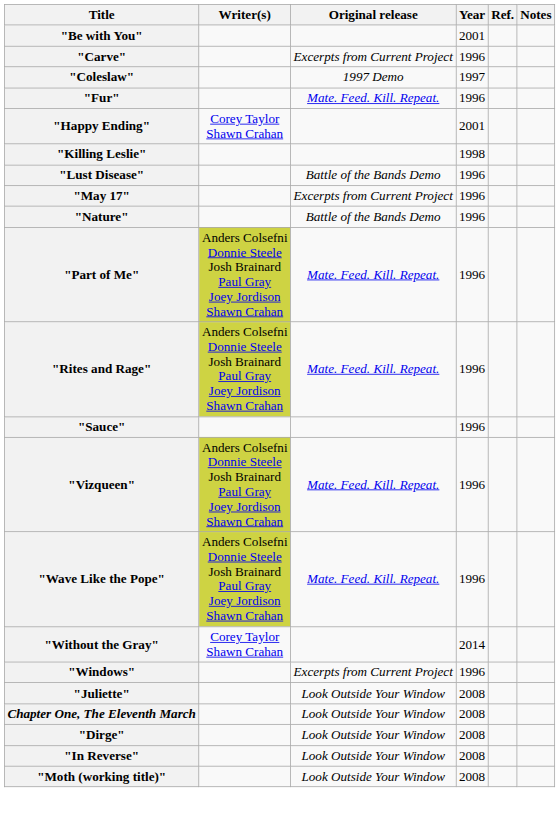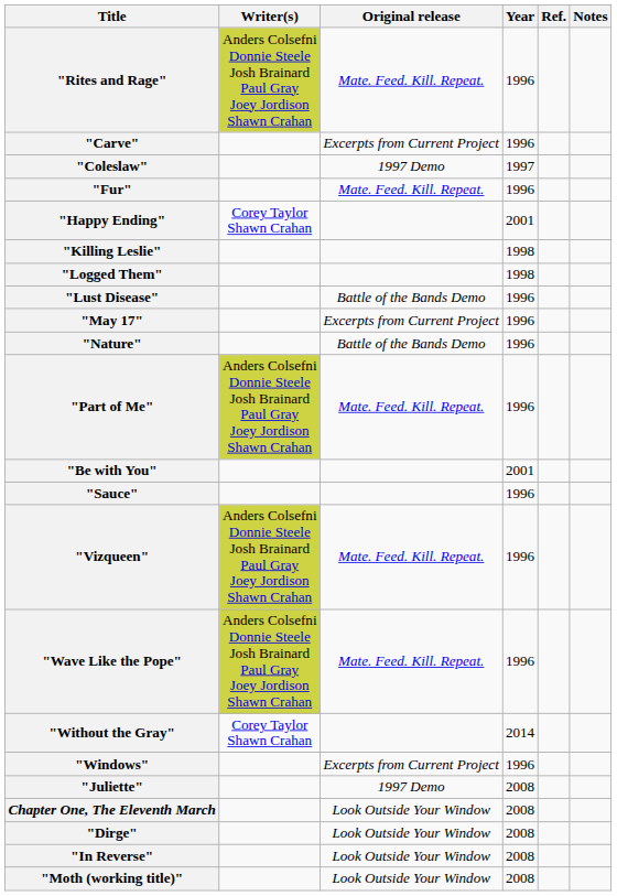 <table class="wikitable sortable plainrowheaders" style="text-align:center;">
 <tr>
 <th scope="col">Title</th>
 <th scope="col" class="unsortable">Writer(s)</th>
 <th scope="col">Original release</th>
 <th scope="col">Year</th>
 <th scope="col" class="unsortable">Ref.</th>
 <th scope="col" class="unsortable">Notes</th>
 </tr>
 <tr>
-<th scope="row">"Be with You"</th>
-<td></td>
-<td></td>
-<td>2001</td>
+<th scope="row">"Rites and Rage"</th>
+<td style="background-color:#ced343">Anders Colsefni<br><a href='#'>Donnie Steele</a><br>Josh Brainard<br><a href='#'>Paul Gray</a><br><a href='#'>Joey Jordison</a><br><a href='#'>Shawn Crahan</a> </td>
+<td><em><a href='#'>Mate. Feed. Kill. Repeat.</a></em></td>
+<td>1996</td>
 <td></td>
 <td></td>
 </tr>
 <tr>
 <th scope="row">"Carve"</th>
 <td></td>
 <td><em>Excerpts from Current Project</em></td>
 <td>1996</td>
 <td></td>
 <td></td>
 </tr>
 <tr>
 <th scope="row">"Coleslaw"</th>
 <td></td>
 <td><em>1997 Demo</em></td>
 <td>1997</td>
 <td></td>
 <td></td>
 </tr>
 <tr>
 <th scope="row">"Fur"</th>
 <td></td>
 <td><em><a href='#'>Mate. Feed. Kill. Repeat.</a></em></td>
 <td>1996</td>
 <td></td>
 <td></td>
 </tr>
 <tr>
 <th scope="row">"Happy Ending"</th>
 <td><a href='#'>Corey Taylor</a><br><a href='#'>Shawn Crahan</a></td>
 <td></td>
 <td>2001</td>
 <td></td>
 <td></td>
 </tr>
 <tr>
 <th scope="row">"Killing Leslie"</th>
 <td></td>
 <td></td>
 <td>1998</td>
 <td></td>
 <td></td>
 </tr>
 <tr>
+<th scope="row">"Logged Them"</th>
+<td></td>
+<td></td>
+<td>1998</td>
+<td></td>
+<td></td>
+</tr>
+<tr>
 <th scope="row">"Lust Disease"</th>
 <td></td>
 <td><em>Battle of the Bands Demo</em></td>
 <td>1996</td>
 <td></td>
 <td></td>
 </tr>
 <tr>
 <th scope="row">"May 17"</th>
 <td></td>
 <td><em>Excerpts from Current Project</em></td>
 <td>1996</td>
 <td></td>
 <td></td>
 </tr>
 <tr>
 <th scope="row">"Nature"</th>
 <td></td>
 <td><em>Battle of the Bands Demo</em></td>
 <td>1996</td>
 <td></td>
 <td></td>
 </tr>
 <tr>
 <th scope="row">"Part of Me"</th>
 <td style="background-color:#ced343">Anders Colsefni<br><a href='#'>Donnie Steele</a><br>Josh Brainard<br><a href='#'>Paul Gray</a><br><a href='#'>Joey Jordison</a><br><a href='#'>Shawn Crahan</a> </td>
 <td><em><a href='#'>Mate. Feed. Kill. Repeat.</a></em></td>
 <td>1996</td>
 <td></td>
 <td></td>
 </tr>
 <tr>
-<th scope="row">"Rites and Rage"</th>
-<td style="background-color:#ced343">Anders Colsefni<br><a href='#'>Donnie Steele</a><br>Josh Brainard<br><a href='#'>Paul Gray</a><br><a href='#'>Joey Jordison</a><br><a href='#'>Shawn Crahan</a> </td>
-<td><em><a href='#'>Mate. Feed. Kill. Repeat.</a></em></td>
-<td>1996</td>
+<th scope="row">"Be with You"</th>
+<td></td>
+<td></td>
+<td>2001</td>
 <td></td>
 <td></td>
 </tr>
 <tr>
 <th scope="row">"Sauce"</th>
 <td></td>
 <td></td>
 <td>1996</td>
 <td></td>
 <td></td>
 </tr>
 <tr>
 <th scope="row">"Vizqueen"</th>
 <td style="background-color:#ced343">Anders Colsefni<br><a href='#'>Donnie Steele</a><br>Josh Brainard<br><a href='#'>Paul Gray</a><br><a href='#'>Joey Jordison</a><br><a href='#'>Shawn Crahan</a> </td>
 <td><em><a href='#'>Mate. Feed. Kill. Repeat.</a></em></td>
 <td>1996</td>
 <td></td>
 <td></td>
 </tr>
 <tr>
 <th scope="row">"Wave Like the Pope"</th>
 <td style="background-color:#ced343">Anders Colsefni<br><a href='#'>Donnie Steele</a><br>Josh Brainard<br><a href='#'>Paul Gray</a><br><a href='#'>Joey Jordison</a><br><a href='#'>Shawn Crahan</a> </td>
 <td><em><a href='#'>Mate. Feed. Kill. Repeat.</a></em></td>
 <td>1996</td>
 <td></td>
 <td></td>
 </tr>
 <tr>
 <th scope="row">"Without the Gray"</th>
 <td><a href='#'>Corey Taylor</a><br><a href='#'>Shawn Crahan</a></td>
 <td></td>
 <td>2014</td>
 <td></td>
 <td></td>
 </tr>
 <tr>
 <th scope="row">"Windows"</th>
 <td></td>
 <td><em>Excerpts from Current Project</em></td>
 <td>1996</td>
 <td></td>
 <td></td>
 </tr>
 <tr>
 <th scope="row">"Juliette"</th>
 <td></td>
-<td><em>Look Outside Your Window</em></td>
+<td><em>1997 Demo</em></td>
 <td>2008</td>
 <td></td>
 <td></td>
 </tr>
 <tr>
 <th scope="row"><em>Chapter One, The Eleventh March</em></th>
 <td></td>
 <td><em>Look Outside Your Window</em></td>
 <td>2008</td>
 <td></td>
 <td></td>
 </tr>
 <tr>
 <th scope="row">"Dirge"</th>
 <td></td>
 <td><em>Look Outside Your Window</em></td>
 <td>2008</td>
 <td></td>
 <td></td>
 </tr>
 <tr>
 <th scope="row">"In Reverse"</th>
 <td></td>
 <td><em>Look Outside Your Window</em></td>
 <td>2008</td>
 <td></td>
 <td></td>
 </tr>
 <tr>
 <th scope="row">"Moth (working title)"</th>
 <td></td>
 <td><em>Look Outside Your Window</em></td>
 <td>2008</td>
 <td></td>
 <td></td>
 </tr>
 </table>
